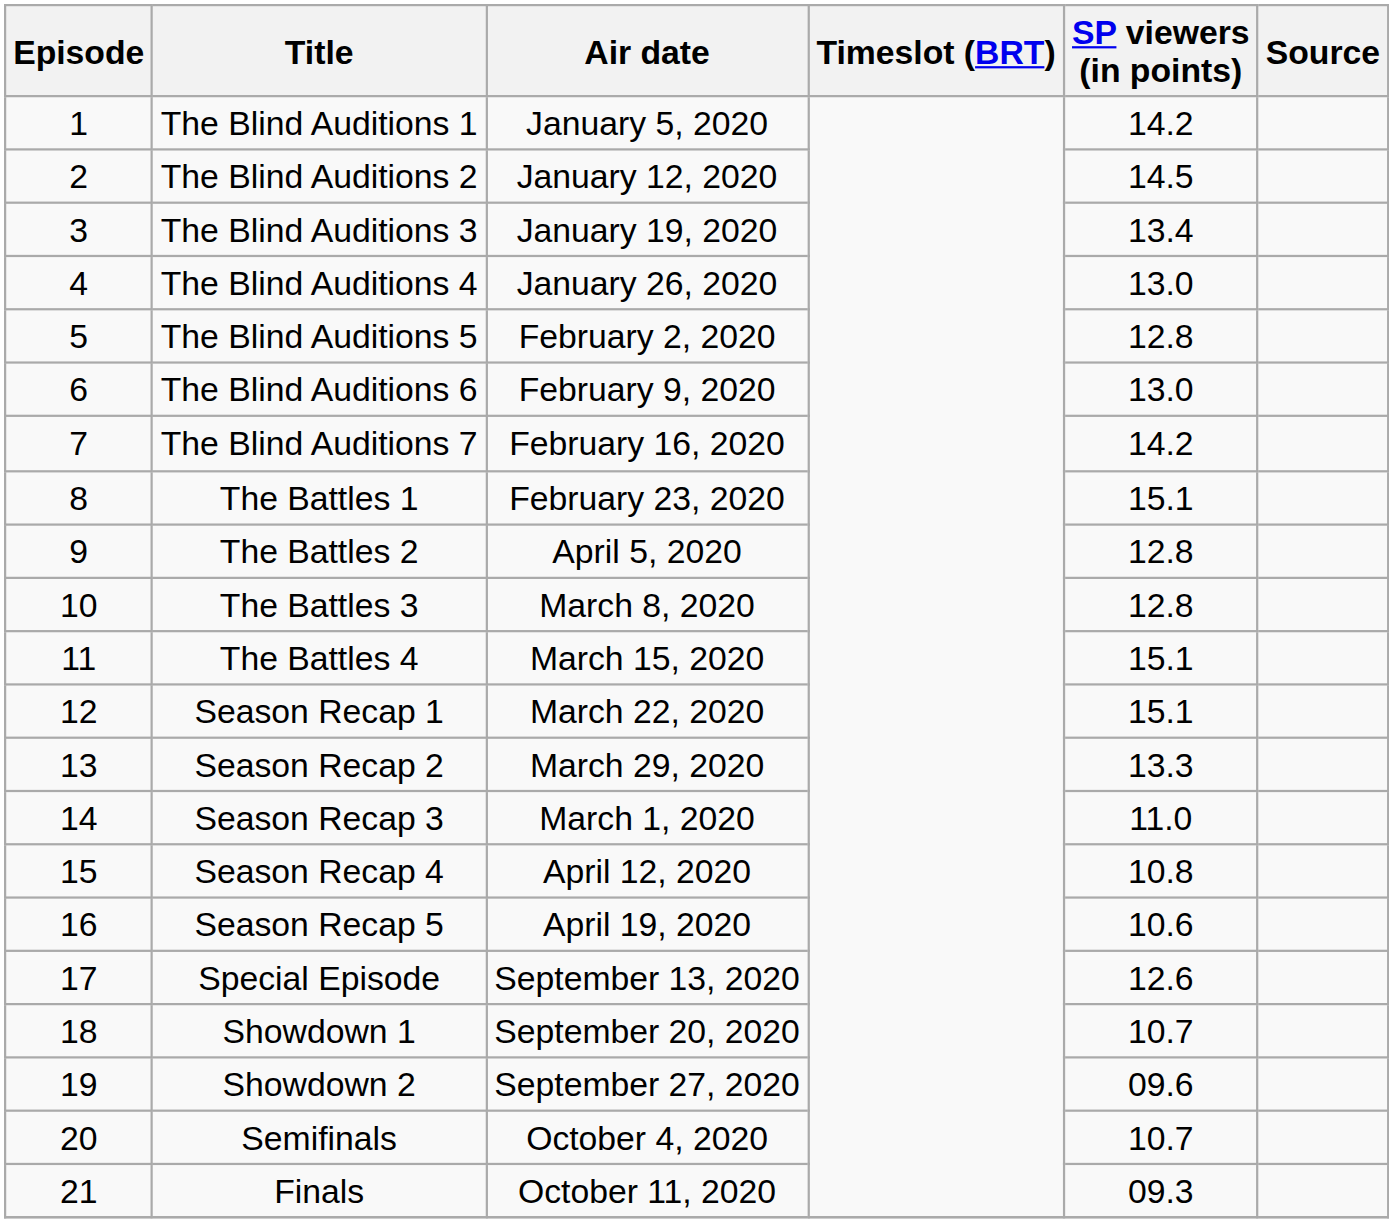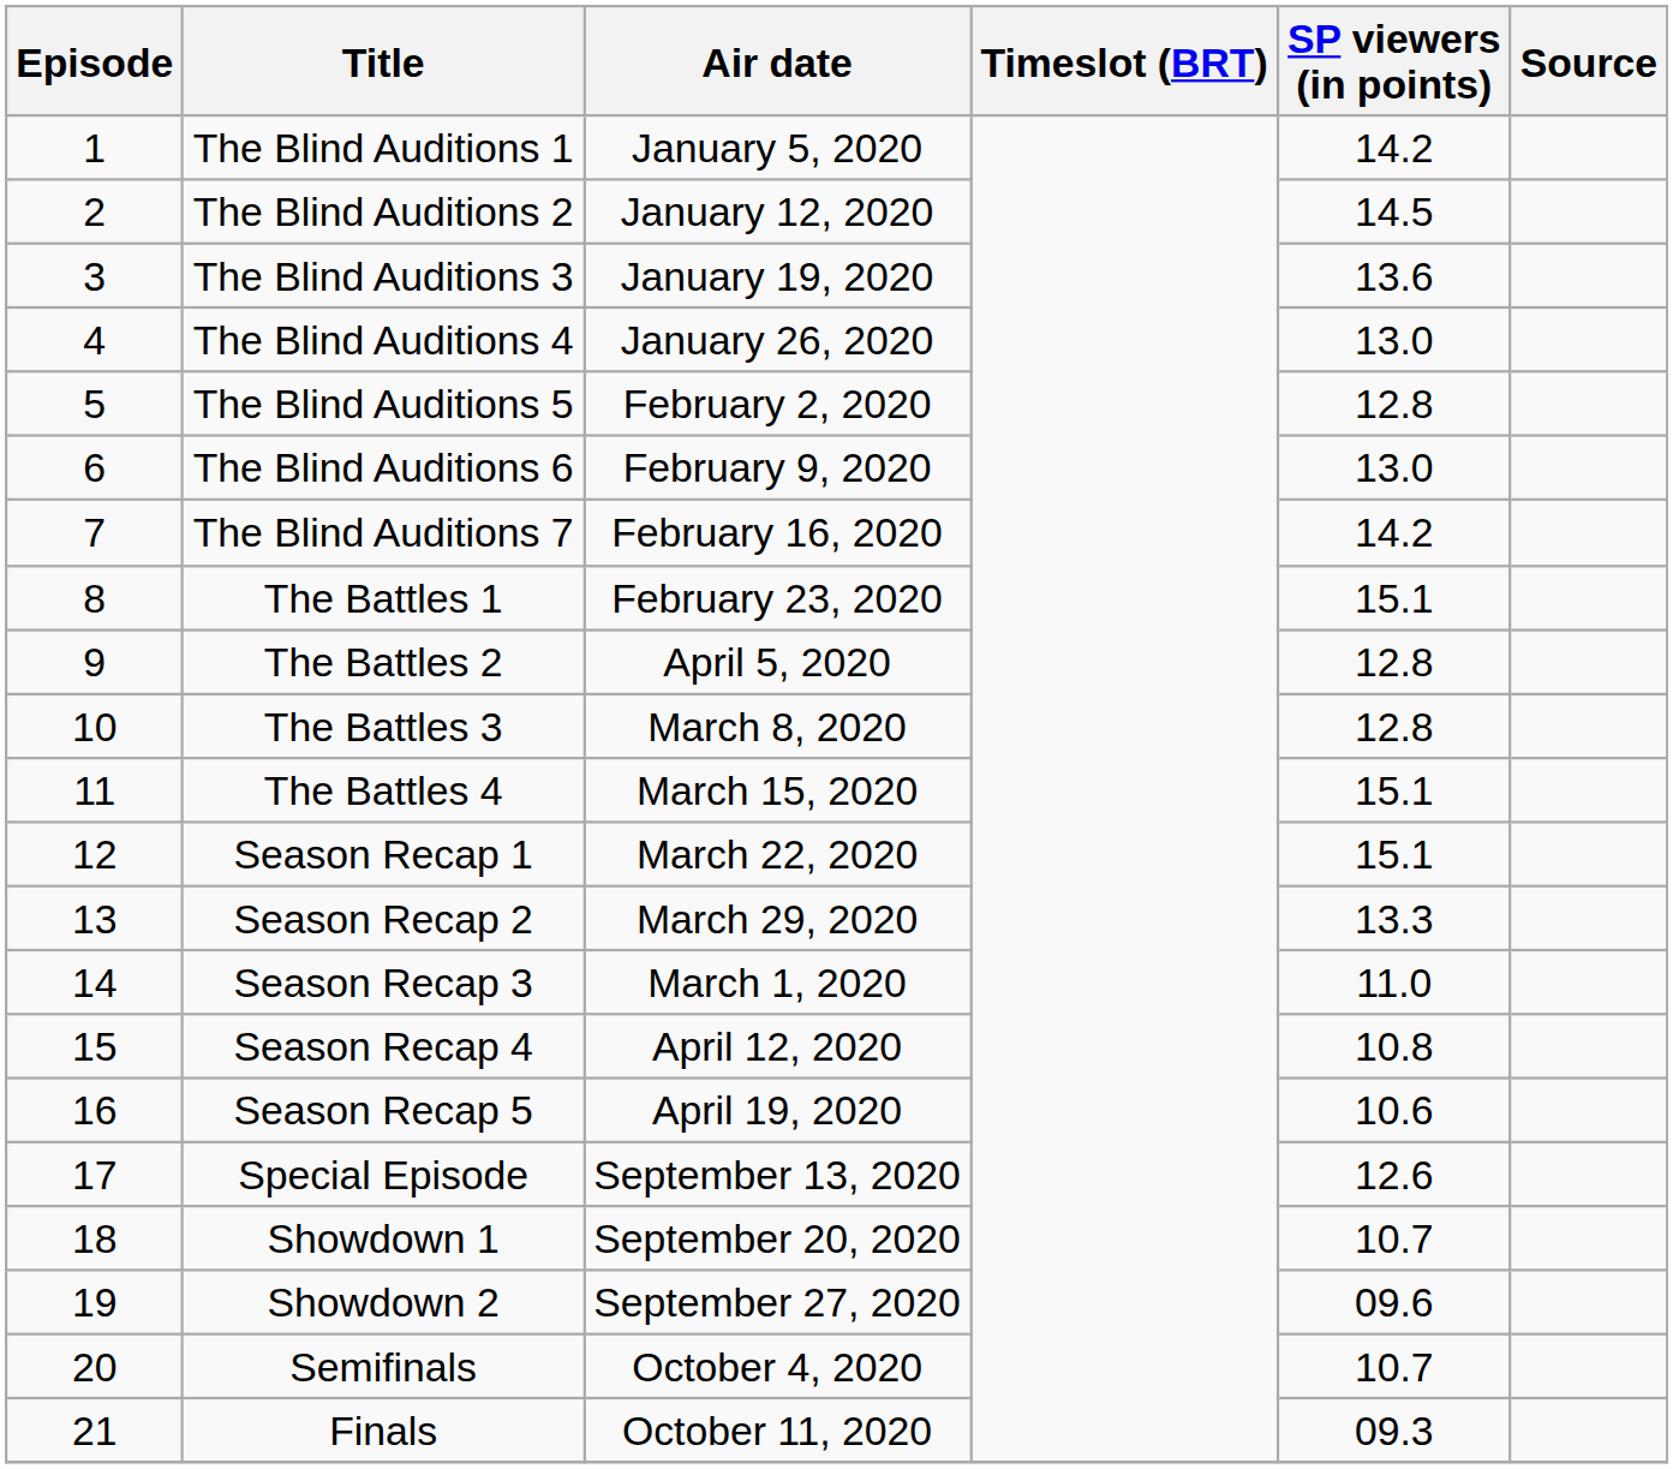 <table class="wikitable sortable" style="text-align:center; font-size:95%; width: 100%">
 <tr>
 <th>Episode</th>
 <th>Title</th>
 <th>Air date</th>
 <th>Timeslot (<a href='#'>BRT</a>)</th>
 <th><a href='#'>SP</a> viewers<br>(in points)</th>
 <th>Source</th>
 </tr>
 <tr>
 <td>1</td>
 <td>The Blind Auditions 1</td>
 <td>January 5, 2020</td>
 <td rowspan=21></td>
 <td>14.2</td>
 <td></td>
 </tr>
 <tr>
 <td>2</td>
 <td>The Blind Auditions 2</td>
 <td>January 12, 2020</td>
 <td>14.5</td>
 <td></td>
 </tr>
 <tr>
 <td>3</td>
 <td>The Blind Auditions 3</td>
 <td>January 19, 2020</td>
-<td>13.4</td>
+<td>13.6</td>
 <td></td>
 </tr>
 <tr>
 <td>4</td>
 <td>The Blind Auditions 4</td>
 <td>January 26, 2020</td>
 <td>13.0</td>
 <td></td>
 </tr>
 <tr>
 <td>5</td>
 <td>The Blind Auditions 5</td>
 <td>February 2, 2020</td>
 <td>12.8</td>
 <td></td>
 </tr>
 <tr>
 <td>6</td>
 <td>The Blind Auditions 6</td>
 <td>February 9, 2020</td>
 <td>13.0</td>
 <td></td>
 </tr>
 <tr>
 <td>7</td>
 <td>The Blind Auditions 7</td>
 <td>February 16, 2020</td>
 <td>14.2</td>
 <td></td>
 </tr>
 <tr>
 <td>8</td>
 <td>The Battles 1</td>
 <td>February 23, 2020</td>
 <td>15.1</td>
 <td></td>
 </tr>
 <tr>
 <td>9</td>
 <td>The Battles 2</td>
 <td>April 5, 2020</td>
 <td>12.8</td>
 <td></td>
 </tr>
 <tr>
 <td>10</td>
 <td>The Battles 3</td>
 <td>March 8, 2020</td>
 <td>12.8</td>
 <td></td>
 </tr>
 <tr>
 <td>11</td>
 <td>The Battles 4</td>
 <td>March 15, 2020</td>
 <td>15.1</td>
 <td></td>
 </tr>
 <tr>
 <td>12</td>
 <td>Season Recap 1</td>
 <td>March 22, 2020</td>
 <td>15.1</td>
 <td></td>
 </tr>
 <tr>
 <td>13</td>
 <td>Season Recap 2</td>
 <td>March 29, 2020</td>
 <td>13.3</td>
 <td></td>
 </tr>
 <tr>
 <td>14</td>
 <td>Season Recap 3</td>
 <td>March 1, 2020</td>
 <td>11.0</td>
 <td></td>
 </tr>
 <tr>
 <td>15</td>
 <td>Season Recap 4</td>
 <td>April 12, 2020</td>
 <td>10.8</td>
 <td></td>
 </tr>
 <tr>
 <td>16</td>
 <td>Season Recap 5</td>
 <td>April 19, 2020</td>
 <td>10.6</td>
 <td></td>
 </tr>
 <tr>
 <td>17</td>
 <td>Special Episode</td>
 <td>September 13, 2020</td>
 <td>12.6</td>
 <td></td>
 </tr>
 <tr>
 <td>18</td>
 <td>Showdown 1</td>
 <td>September 20, 2020</td>
 <td>10.7</td>
 <td></td>
 </tr>
 <tr>
 <td>19</td>
 <td>Showdown 2</td>
 <td>September 27, 2020</td>
 <td>09.6</td>
 <td></td>
 </tr>
 <tr>
 <td>20</td>
 <td>Semifinals</td>
 <td>October 4, 2020</td>
 <td>10.7</td>
 <td></td>
 </tr>
 <tr>
 <td>21</td>
 <td>Finals</td>
 <td>October 11, 2020</td>
 <td>09.3</td>
 <td></td>
 </tr>
 <tr>
 </tr>
 </table>
